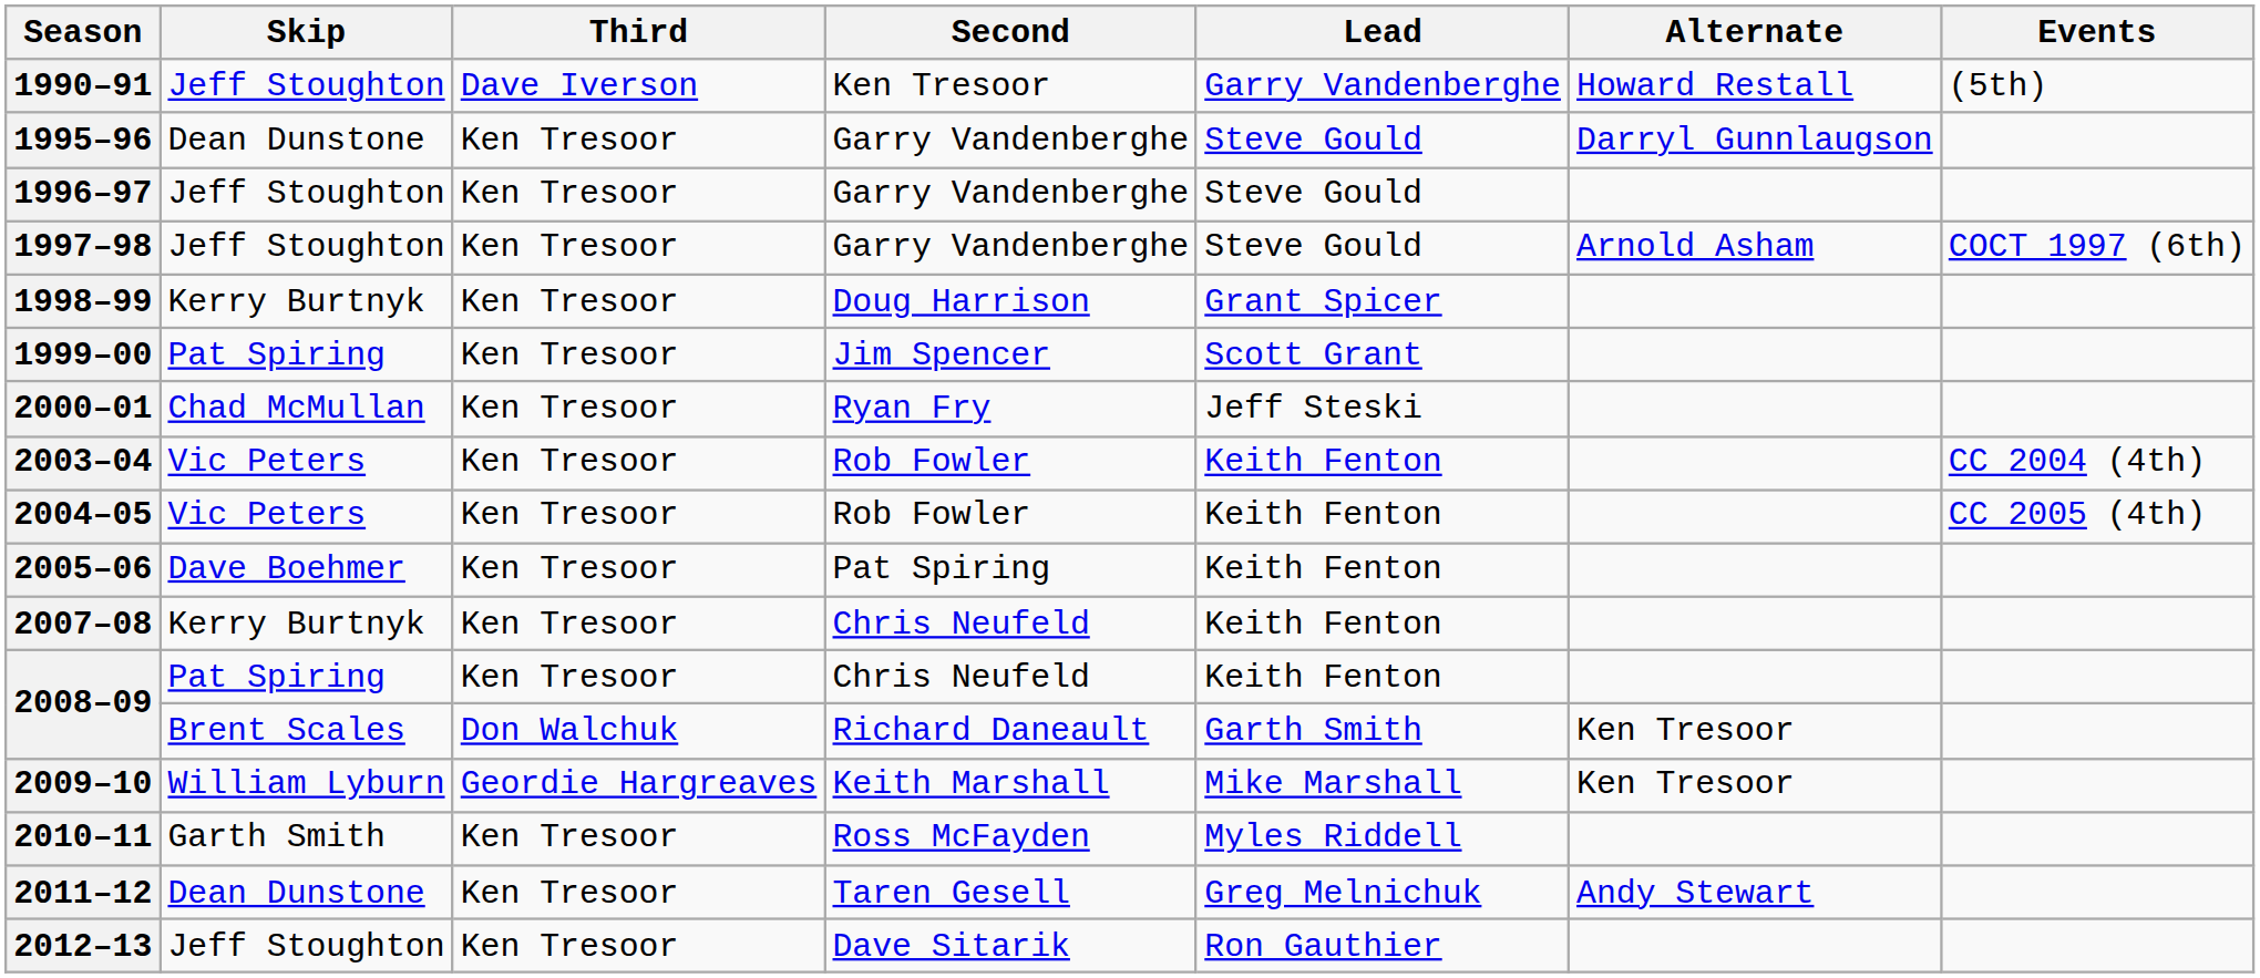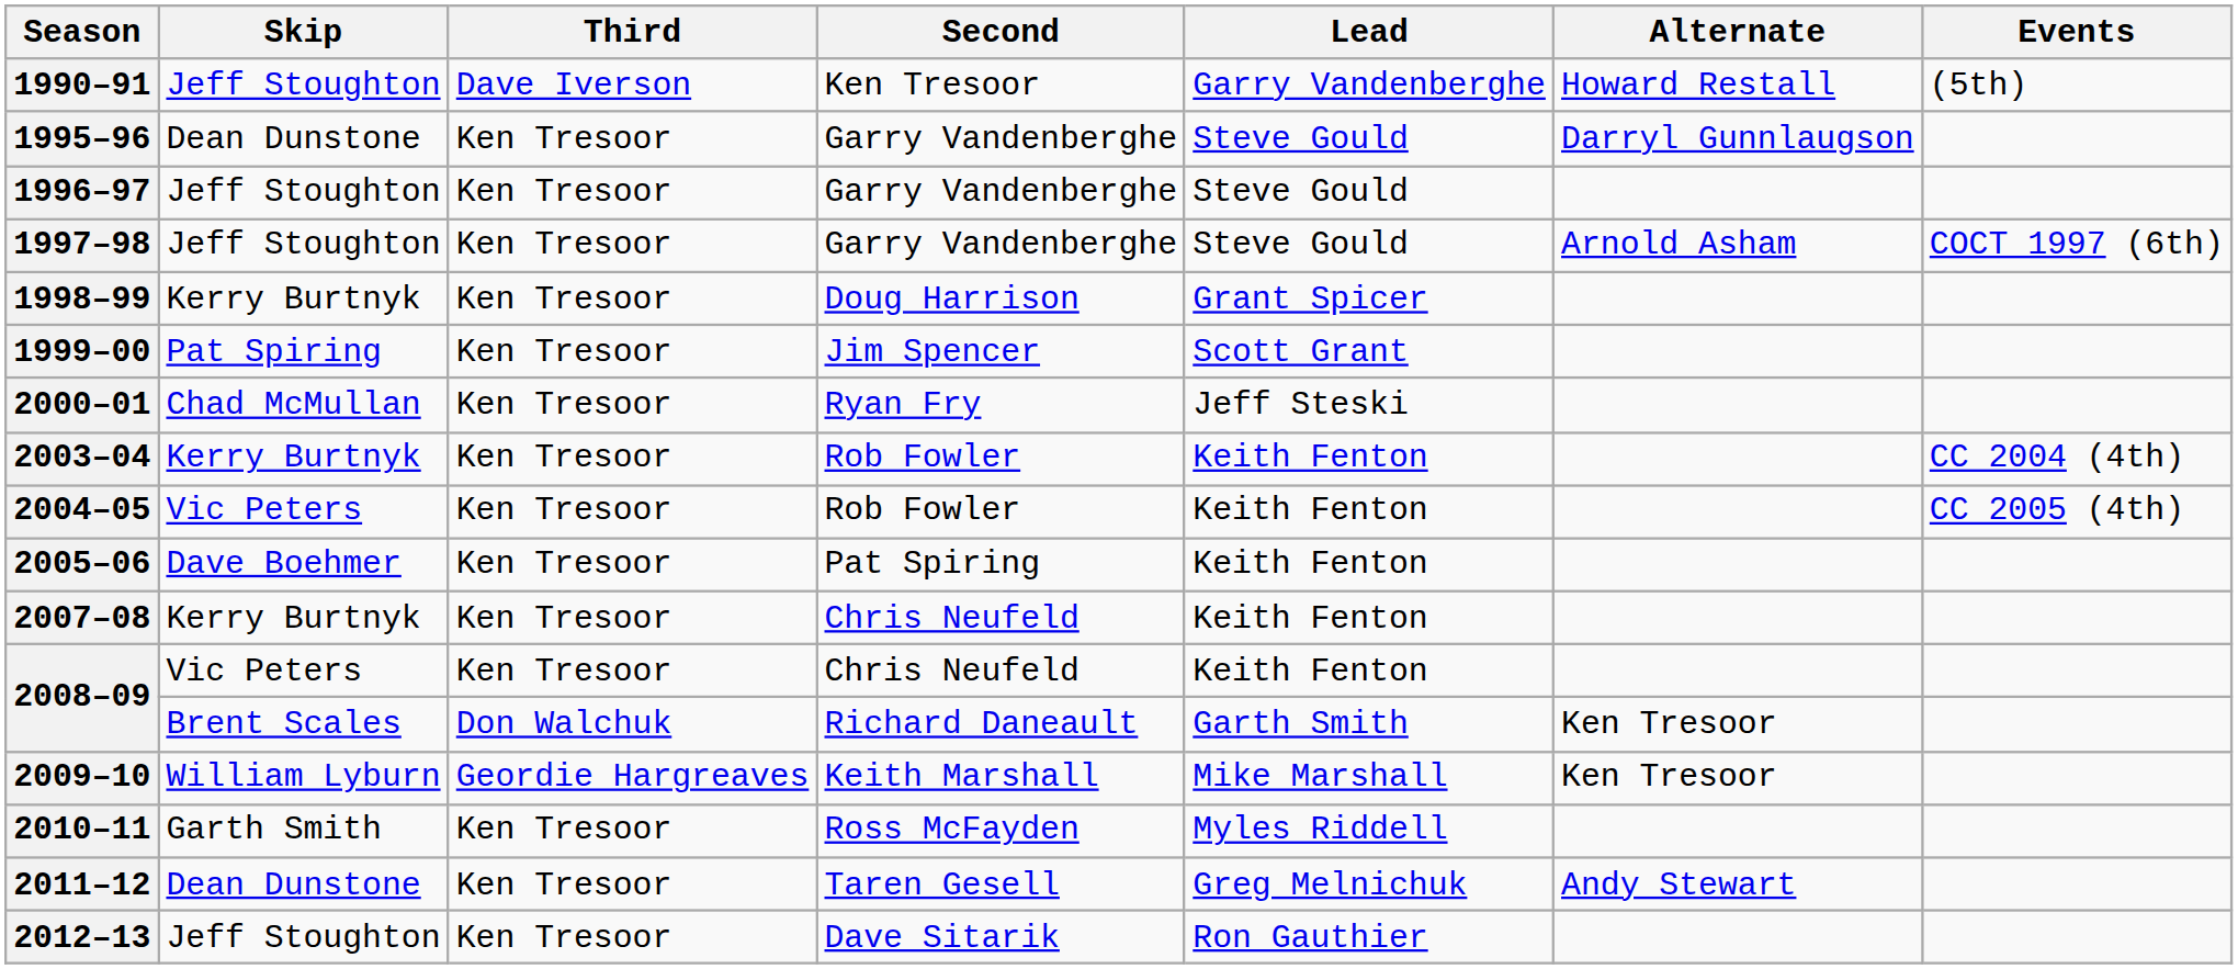 <table class="wikitable">
 <tr>
 <th scope="col">Season</th>
 <th scope="col">Skip</th>
 <th scope="col">Third</th>
 <th scope="col">Second</th>
 <th scope="col">Lead</th>
 <th scope="col">Alternate</th>
 <th scope="col">Events</th>
 </tr>
 <tr>
 <th scope="row">1990–91</th>
 <td><a href='#'>Jeff Stoughton</a></td>
 <td><a href='#'>Dave Iverson</a></td>
 <td>Ken Tresoor</td>
 <td><a href='#'>Garry Vandenberghe</a></td>
 <td><a href='#'>Howard Restall</a></td>
 <td> (5th)</td>
 </tr>
 <tr>
 <th scope="row">1995–96</th>
 <td>Dean Dunstone</td>
 <td>Ken Tresoor</td>
 <td>Garry Vandenberghe</td>
 <td><a href='#'>Steve Gould</a></td>
 <td><a href='#'>Darryl Gunnlaugson</a></td>
 <td> <br> </td>
 </tr>
 <tr>
 <th scope="row">1996–97</th>
 <td>Jeff Stoughton</td>
 <td>Ken Tresoor</td>
 <td>Garry Vandenberghe</td>
 <td>Steve Gould</td>
 <td></td>
 <td></td>
 </tr>
 <tr>
 <th scope="row">1997–98</th>
 <td>Jeff Stoughton</td>
 <td>Ken Tresoor</td>
 <td>Garry Vandenberghe</td>
 <td>Steve Gould</td>
 <td><a href='#'>Arnold Asham</a></td>
 <td><a href='#'>COCT 1997</a> (6th)</td>
 </tr>
 <tr>
 <th scope="row">1998–99</th>
 <td>Kerry Burtnyk</td>
 <td>Ken Tresoor</td>
 <td><a href='#'>Doug Harrison</a></td>
 <td><a href='#'>Grant Spicer</a></td>
 <td></td>
 <td></td>
 </tr>
 <tr>
 <th scope="row">1999–00</th>
 <td><a href='#'>Pat Spiring</a></td>
 <td>Ken Tresoor</td>
 <td><a href='#'>Jim Spencer</a></td>
 <td><a href='#'>Scott Grant</a></td>
 <td></td>
 <td></td>
 </tr>
 <tr>
 <th scope="row">2000–01</th>
 <td><a href='#'>Chad McMullan</a></td>
 <td>Ken Tresoor</td>
 <td><a href='#'>Ryan Fry</a></td>
 <td>Jeff Steski</td>
 <td></td>
 <td></td>
 </tr>
 <tr>
 <th scope="row">2003–04</th>
-<td><a href='#'>Vic Peters</a></td>
+<td><a href='#'>Kerry Burtnyk</a></td>
 <td>Ken Tresoor</td>
 <td><a href='#'>Rob Fowler</a></td>
 <td><a href='#'>Keith Fenton</a></td>
 <td></td>
 <td><a href='#'>CC 2004</a> (4th)</td>
 </tr>
 <tr>
 <th scope="row">2004–05</th>
 <td><a href='#'>Vic Peters</a></td>
 <td>Ken Tresoor</td>
 <td>Rob Fowler</td>
 <td>Keith Fenton</td>
 <td></td>
 <td><a href='#'>CC 2005</a> (4th)</td>
 </tr>
 <tr>
 <th scope="row">2005–06</th>
 <td><a href='#'>Dave Boehmer</a></td>
 <td>Ken Tresoor</td>
 <td>Pat Spiring</td>
 <td>Keith Fenton</td>
 <td></td>
 <td></td>
 </tr>
 <tr>
 <th scope="row">2007–08</th>
 <td>Kerry Burtnyk</td>
 <td>Ken Tresoor</td>
 <td><a href='#'>Chris Neufeld</a></td>
 <td>Keith Fenton</td>
 <td></td>
 <td></td>
 </tr>
 <tr>
 <th scope="row" rowspan=2>2008–09</th>
-<td><a href='#'>Pat Spiring</a></td>
+<td>Vic Peters</td>
 <td>Ken Tresoor</td>
 <td>Chris Neufeld</td>
 <td>Keith Fenton</td>
 <td></td>
 <td></td>
 </tr>
 <tr>
 <td><a href='#'>Brent Scales</a></td>
 <td><a href='#'>Don Walchuk</a></td>
 <td><a href='#'>Richard Daneault</a></td>
 <td><a href='#'>Garth Smith</a></td>
 <td>Ken Tresoor</td>
 <td></td>
 </tr>
 <tr>
 <th scope="row">2009–10</th>
 <td><a href='#'>William Lyburn</a></td>
 <td><a href='#'>Geordie Hargreaves</a></td>
 <td><a href='#'>Keith Marshall</a></td>
 <td><a href='#'>Mike Marshall</a></td>
 <td>Ken Tresoor</td>
 <td></td>
 </tr>
 <tr>
 <th scope="row">2010–11</th>
 <td>Garth Smith</td>
 <td>Ken Tresoor</td>
 <td><a href='#'>Ross McFayden</a></td>
 <td><a href='#'>Myles Riddell</a></td>
 <td></td>
 <td></td>
 </tr>
 <tr>
 <th scope="row">2011–12</th>
 <td><a href='#'>Dean Dunstone</a></td>
 <td>Ken Tresoor</td>
 <td><a href='#'>Taren Gesell</a></td>
 <td><a href='#'>Greg Melnichuk</a></td>
 <td><a href='#'>Andy Stewart</a></td>
 <td></td>
 </tr>
 <tr>
 <th scope="row">2012–13</th>
 <td>Jeff Stoughton</td>
 <td>Ken Tresoor</td>
 <td><a href='#'>Dave Sitarik</a></td>
 <td><a href='#'>Ron Gauthier</a></td>
 <td></td>
 <td></td>
 </tr>
 </table>
